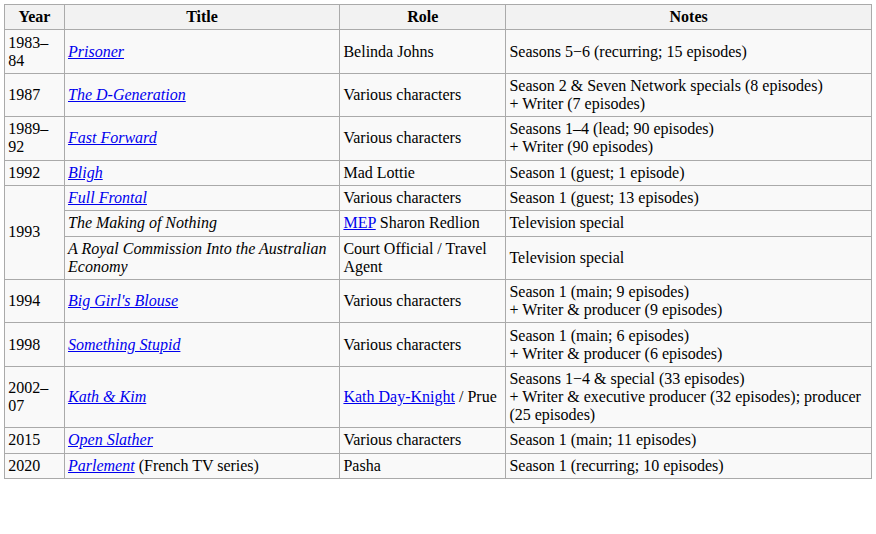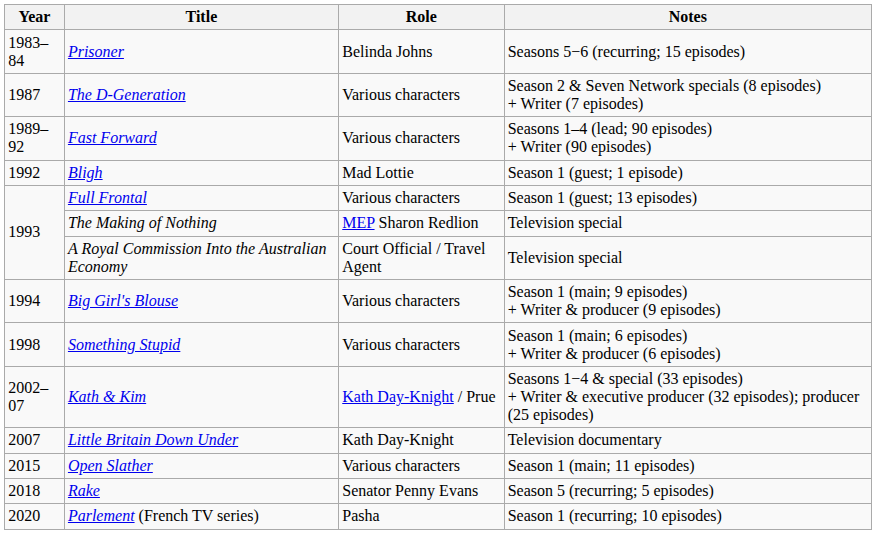 <table class="wikitable sortable">
 <tr>
 <th>Year</th>
 <th>Title</th>
 <th>Role</th>
 <th>Notes</th>
 </tr>
 <tr>
 <td>1983–84</td>
 <td><em><a href='#'>Prisoner</a></em></td>
 <td>Belinda Johns</td>
 <td>Seasons 5−6 (recurring; 15 episodes)</td>
 </tr>
 <tr>
 <td>1987</td>
 <td><em><a href='#'>The D-Generation</a></em></td>
 <td>Various characters</td>
 <td>Season 2 & Seven Network specials (8 episodes) <br> + Writer (7 episodes)</td>
 </tr>
 <tr>
 <td>1989–92</td>
 <td><em><a href='#'>Fast Forward</a></em></td>
 <td>Various characters</td>
 <td>Seasons 1–4 (lead; 90 episodes) <br> + Writer (90 episodes)</td>
 </tr>
 <tr>
 <td>1992</td>
 <td><em><a href='#'>Bligh</a></em></td>
 <td>Mad Lottie</td>
 <td>Season 1 (guest; 1 episode)</td>
 </tr>
 <tr>
 <td rowspan="3">1993</td>
 <td><em><a href='#'>Full Frontal</a></em></td>
 <td>Various characters</td>
 <td>Season 1 (guest; 13 episodes)</td>
 </tr>
 <tr>
 <td><em>The Making of Nothing</em></td>
 <td><a href='#'>MEP</a> Sharon Redlion</td>
 <td>Television special</td>
 </tr>
 <tr>
 <td><em>A Royal Commission Into the Australian Economy</em></td>
 <td>Court Official / Travel Agent</td>
 <td>Television special</td>
 </tr>
 <tr>
 <td>1994</td>
 <td><em><a href='#'>Big Girl's Blouse</a></em></td>
 <td>Various characters</td>
 <td>Season 1 (main; 9 episodes) <br> + Writer & producer (9 episodes)</td>
 </tr>
 <tr>
 <td>1998</td>
 <td><em><a href='#'>Something Stupid</a></em></td>
 <td>Various characters</td>
 <td>Season 1 (main; 6 episodes) <br> + Writer & producer (6 episodes)</td>
 </tr>
 <tr>
 <td>2002–07</td>
 <td><em><a href='#'>Kath & Kim</a></em></td>
 <td><a href='#'>Kath Day-Knight</a> / Prue</td>
 <td>Seasons 1−4 & special (33 episodes) <br> + Writer & executive producer (32 episodes); producer (25 episodes)</td>
 </tr>
 <tr>
+<td>2007</td>
+<td><em><a href='#'>Little Britain Down Under</a></em></td>
+<td>Kath Day-Knight</td>
+<td>Television documentary</td>
+</tr>
+<tr>
 <td>2015</td>
 <td><em><a href='#'>Open Slather</a></em></td>
 <td>Various characters</td>
 <td>Season 1 (main; 11 episodes)</td>
+</tr>
+<tr>
+<td>2018</td>
+<td><em><a href='#'>Rake</a></em></td>
+<td>Senator Penny Evans</td>
+<td>Season 5 (recurring; 5 episodes)</td>
 </tr>
 <tr>
 <td>2020</td>
 <td><em><a href='#'>Parlement</a></em> (French TV series)</td>
 <td>Pasha</td>
 <td>Season 1 (recurring; 10 episodes)</td>
 </tr>
 </table>
